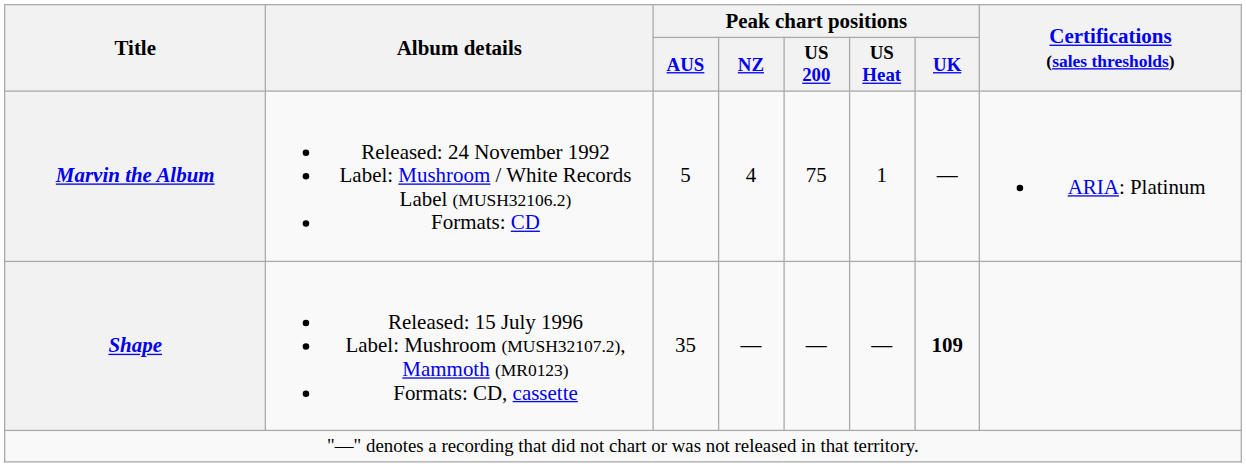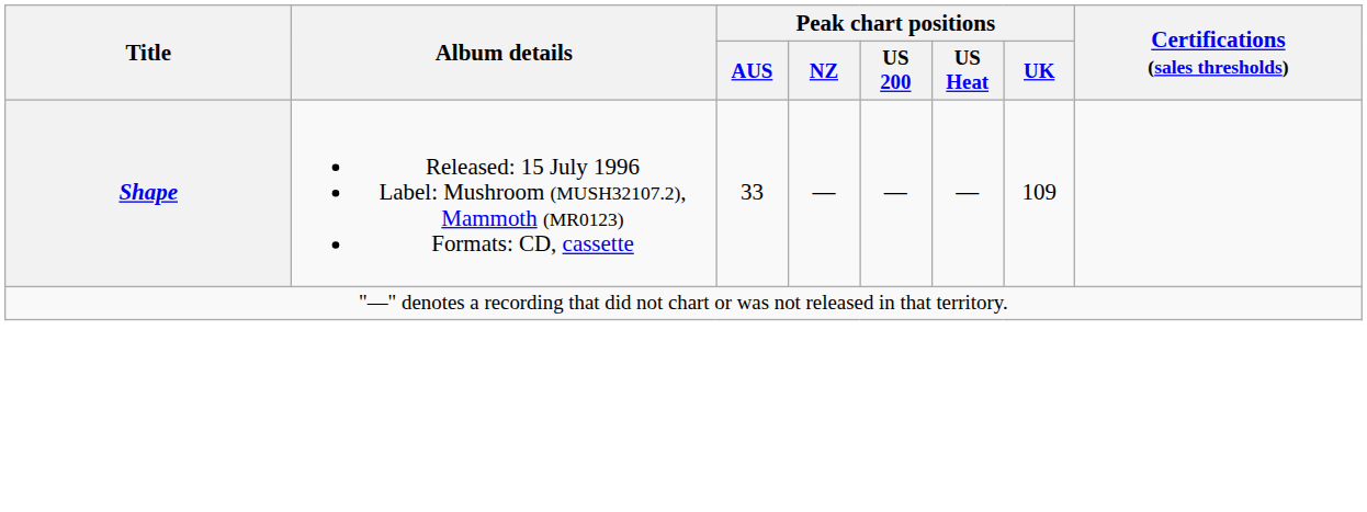 <table class="wikitable plainrowheaders" style="text-align:center;">
 <tr>
 <th scope="col" rowspan="2" style="width:12em;">Title</th>
 <th scope="col" rowspan="2" style="width:18em;">Album details</th>
 <th scope="col" colspan="5">Peak chart positions</th>
 <th scope="col" rowspan="2" style="width:12em;"><a href='#'>Certifications</a><br><small>(<a href='#'>sales thresholds</a>)</small></th>
 </tr>
 <tr>
 <th scope="col" style="width:3em;font-size:90%;"><a href='#'>AUS</a><br></th>
 <th scope="col" style="width:3em;font-size:90%;"><a href='#'>NZ</a><br></th>
 <th scope="col" style="width:3em;font-size:90%;">US<br><a href='#'>200</a><br></th>
 <th scope="col" style="width:3em;font-size:90%;">US<br><a href='#'>Heat</a><br></th>
 <th scope="col" style="width:3em;font-size:90%;"><a href='#'>UK</a><br></th>
 </tr>
 <tr>
-<th scope="row"><em><a href='#'>Marvin the Album</a></em></th>
-<td><br><ul><li>Released: 24 November 1992</li><li>Label: <a href='#'>Mushroom</a> / White Records Label <small>(MUSH32106.2)</small></li><li>Formats: <a href='#'>CD</a></li></ul></td>
-<td>5</td>
-<td>4</td>
-<td>75</td>
-<td>1</td>
-<td>—</td>
-<td><br><ul><li><a href='#'>ARIA</a>: Platinum</li></ul></td>
-</tr>
-<tr>
 <th scope="row"><em><a href='#'>Shape</a></em></th>
 <td><br><ul><li>Released: 15 July 1996</li><li>Label: Mushroom <small>(MUSH32107.2)</small>, <a href='#'>Mammoth</a> <small>(MR0123)</small></li><li>Formats: CD, <a href='#'>cassette</a></li></ul></td>
-<td>35</td>
+<td>33</td>
 <td>—</td>
 <td>—</td>
 <td>—</td>
-<td><strong>109</strong></td>
+<td>109</td>
 <td></td>
 </tr>
 <tr>
 <td colspan="8" style="font-size:90%">"—" denotes a recording that did not chart or was not released in that territory.</td>
 </tr>
 </table>
